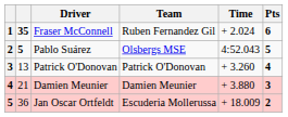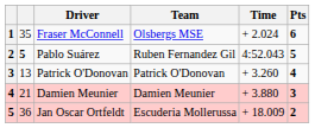 <table class="wikitable" style="font-size:95%">
 <tr>
 <th></th>
 <th></th>
 <th>Driver</th>
 <th>Team</th>
 <th>Time</th>
 <th>Pts</th>
 </tr>
 <tr>
 <th>1</th>
-<td><strong>35</strong></td>
+<td>35</td>
 <td> <a href='#'>Fraser McConnell</a></td>
-<td>Ruben Fernandez Gil</td>
+<td><a href='#'>Olsbergs MSE</a></td>
 <td>+ 2.024</td>
 <td><strong>6</strong></td>
 </tr>
 <tr>
 <th>2</th>
 <td><strong>5</strong></td>
 <td> Pablo Suárez</td>
-<td><a href='#'>Olsbergs MSE</a></td>
+<td>Ruben Fernandez Gil</td>
 <td>4:52.043</td>
 <td><strong>5</strong></td>
 </tr>
 <tr>
 <th>3</th>
 <td>13</td>
 <td> Patrick O'Donovan</td>
 <td>Patrick O'Donovan</td>
 <td>+ 3.260</td>
 <td><strong>4</strong></td>
 </tr>
 <tr>
 <th style="background:#ffcccc;">4</th>
 <td style="background:#ffcccc;">21</td>
 <td style="background:#ffcccc;"> Damien Meunier</td>
 <td style="background:#ffcccc;">Damien Meunier</td>
 <td style="background:#ffcccc;">+ 3.880</td>
 <td style="background:#ffcccc;"><strong>3</strong></td>
 </tr>
 <tr>
 <th style="background:#ffcccc;">5</th>
 <td style="background:#ffcccc;">36</td>
 <td style="background:#ffcccc;"> Jan Oscar Ortfeldt</td>
 <td style="background:#ffcccc;">Escuderia Mollerussa</td>
 <td style="background:#ffcccc;">+ 18.009</td>
 <td style="background:#ffcccc;"><strong>2</strong></td>
 </tr>
 </table>
